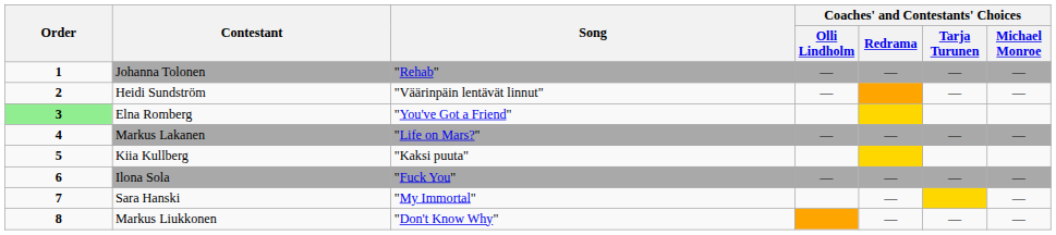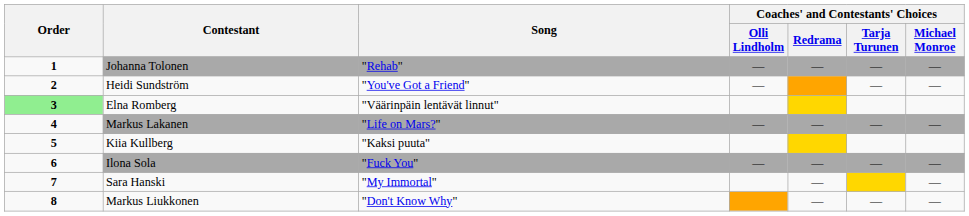 <table class="wikitable" style="width:100%;">
 <tr>
 <th rowspan=2>Order</th>
 <th rowspan=2>Contestant</th>
 <th rowspan=2>Song</th>
 <th colspan=4>Coaches' and Contestants' Choices</th>
 </tr>
 <tr>
 <th width="70"><a href='#'>Olli Lindholm</a></th>
 <th width="70"><a href='#'>Redrama</a></th>
 <th width="70"><a href='#'>Tarja Turunen</a></th>
 <th width="70"><a href='#'>Michael Monroe</a></th>
 </tr>
 <tr>
 <td align="center"><strong>1</strong></td>
 <td style="background:darkgrey;text-align:left;">Johanna Tolonen</td>
 <td style="background:darkgrey;text-align:left;">"<a href='#'>Rehab</a>"</td>
 <td style="background:darkgrey;text-align:center;">—</td>
 <td style="background:darkgrey;text-align:center;">—</td>
 <td style="background:darkgrey;text-align:center;">—</td>
 <td style="background:darkgrey;text-align:center;">—</td>
 </tr>
 <tr>
 <td align="center"><strong>2</strong></td>
 <td>Heidi Sundström</td>
-<td>"Väärinpäin lentävät linnut"</td>
+<td>"<a href='#'>You've Got a Friend</a>"</td>
 <td align="center">—</td>
 <td style="background:orange;text-align:center;"></td>
 <td align="center">—</td>
 <td align="center">—</td>
 </tr>
 <tr>
 <td align="center" style="background: lightgreen;"><strong>3</strong></td>
 <td>Elna Romberg</td>
-<td>"<a href='#'>You've Got a Friend</a>"</td>
+<td>"Väärinpäin lentävät linnut"</td>
 <td style=";text-align:center;"></td>
 <td style="background:gold;text-align:center;"></td>
 <td style=";text-align:center;"></td>
 <td style=";text-align:center;"></td>
 </tr>
 <tr>
 <td align="center"><strong>4</strong></td>
 <td style="background:darkgrey;text-align:left;">Markus Lakanen</td>
 <td style="background:darkgrey;text-align:left;">"<a href='#'>Life on Mars?</a>"</td>
 <td style="background:darkgrey;text-align:center;">—</td>
 <td style="background:darkgrey;text-align:center;">—</td>
 <td style="background:darkgrey;text-align:center;">—</td>
 <td style="background:darkgrey;text-align:center;">—</td>
 </tr>
 <tr>
 <td align="center"><strong>5</strong></td>
 <td>Kiia Kullberg</td>
 <td>"Kaksi puuta"</td>
 <td style=";text-align:center;"></td>
 <td style="background:gold;text-align:center;"></td>
 <td style=";text-align:center;"></td>
 <td style=";text-align:center;"></td>
 </tr>
 <tr>
 <td align="center"><strong>6</strong></td>
 <td style="background:darkgrey;text-align:left;">Ilona Sola</td>
 <td style="background:darkgrey;text-align:left;">"<a href='#'>Fuck You</a>"</td>
 <td style="background:darkgrey;text-align:center;">—</td>
 <td style="background:darkgrey;text-align:center;">—</td>
 <td style="background:darkgrey;text-align:center;">—</td>
 <td style="background:darkgrey;text-align:center;">—</td>
 </tr>
 <tr>
 <td align="center"><strong>7</strong></td>
 <td>Sara Hanski</td>
 <td>"<a href='#'>My Immortal</a>"</td>
 <td style=";text-align:center;"></td>
 <td align="center">—</td>
 <td style="background:gold;text-align:center;"></td>
 <td align="center">—</td>
 </tr>
 <tr>
 <td align="center"><strong>8</strong></td>
 <td>Markus Liukkonen</td>
 <td>"<a href='#'>Don't Know Why</a>"</td>
 <td style="background:orange;text-align:center;"></td>
 <td align="center">—</td>
 <td align="center">—</td>
 <td align="center">—</td>
 </tr>
 </table>
